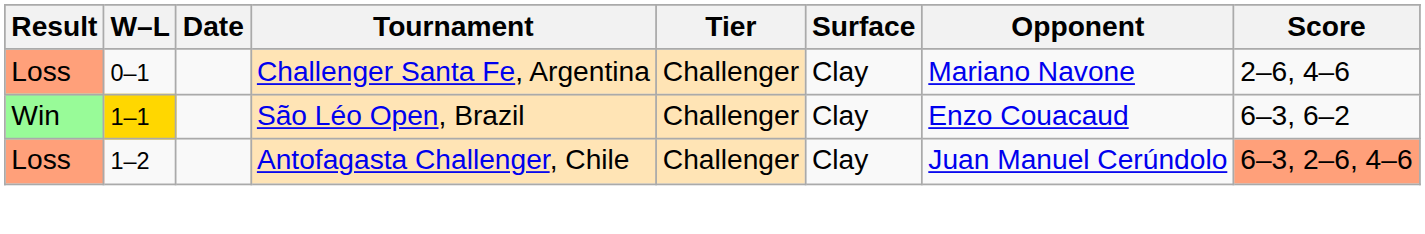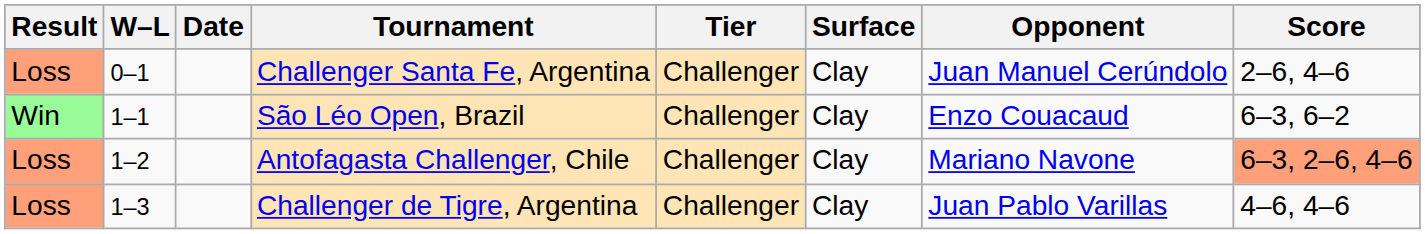 <table class="sortable wikitable">
 <tr>
 <th>Result</th>
 <th class="unsortable">W–L</th>
 <th>Date</th>
 <th>Tournament</th>
 <th>Tier</th>
 <th>Surface</th>
 <th>Opponent</th>
 <th class="unsortable">Score</th>
 </tr>
 <tr>
 <td bgcolor=ffa07a>Loss</td>
 <td><small>0–1</small></td>
 <td><a href='#'></a></td>
 <td style="background:moccasin;"><a href='#'>Challenger Santa Fe</a>, Argentina</td>
 <td style="background:moccasin;">Challenger</td>
 <td>Clay</td>
-<td> <a href='#'>Mariano Navone</a></td>
+<td> <a href='#'>Juan Manuel Cerúndolo</a></td>
 <td>2–6, 4–6</td>
 </tr>
 <tr>
 <td bgcolor=98fb98>Win</td>
-<td style="background: gold;"><small>1–1</small></td>
+<td><small>1–1</small></td>
 <td><a href='#'></a></td>
 <td style="background:moccasin;"><a href='#'>São Léo Open</a>, Brazil</td>
 <td style="background:moccasin;">Challenger</td>
 <td>Clay</td>
 <td> <a href='#'>Enzo Couacaud</a></td>
 <td>6–3, 6–2</td>
 </tr>
 <tr>
 <td bgcolor=ffa07a>Loss</td>
 <td><small>1–2</small></td>
 <td><a href='#'></a></td>
 <td style="background:moccasin;"><a href='#'>Antofagasta Challenger</a>, Chile</td>
 <td style="background:moccasin;">Challenger</td>
 <td>Clay</td>
-<td> <a href='#'>Juan Manuel Cerúndolo</a></td>
+<td> <a href='#'>Mariano Navone</a></td>
 <td style="background: lightsalmon;">6–3, 2–6, 4–6</td>
 </tr>
+<tr>
+<td bgcolor=ffa07a>Loss</td>
+<td><small>1–3</small></td>
+<td><a href='#'></a></td>
+<td style="background:moccasin;"><a href='#'>Challenger de Tigre</a>, Argentina</td>
+<td style="background:moccasin;">Challenger</td>
+<td>Clay</td>
+<td> <a href='#'>Juan Pablo Varillas</a></td>
+<td>4–6, 4–6</td>
+</tr>
 </table>
